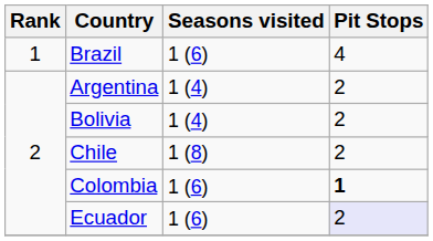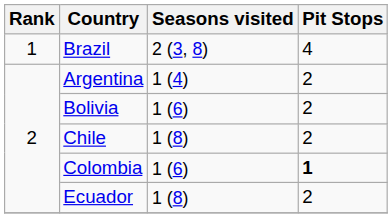 <table class="wikitable">
 <tr>
 <th>Rank</th>
 <th>Country</th>
 <th>Seasons visited</th>
 <th>Pit Stops</th>
 </tr>
 <tr>
 <td style="text-align:center;">1</td>
 <td><a href='#'>Brazil</a></td>
-<td style="font-size:95%">1 (<a href='#'>6</a>)</td>
+<td style="font-size:95%">2 (<a href='#'>3</a>, <a href='#'>8</a>)</td>
 <td>4</td>
 </tr>
 <tr>
 <td rowspan="5" style="text-align:center;">2</td>
 <td><a href='#'>Argentina</a></td>
 <td style="font-size:95%">1 (<a href='#'>4</a>)</td>
 <td>2</td>
 </tr>
 <tr>
 <td><a href='#'>Bolivia</a></td>
-<td style="font-size:95%">1 (<a href='#'>4</a>)</td>
+<td style="font-size:95%">1 (<a href='#'>6</a>)</td>
 <td>2</td>
 </tr>
 <tr>
 <td><a href='#'>Chile</a></td>
 <td style="font-size:95%">1 (<a href='#'>8</a>)</td>
 <td>2</td>
 </tr>
 <tr>
 <td><a href='#'>Colombia</a></td>
 <td style="font-size:95%">1 (<a href='#'>6</a>)</td>
 <td><strong>1</strong></td>
 </tr>
 <tr>
 <td><a href='#'>Ecuador</a></td>
-<td style="font-size:95%">1 (<a href='#'>6</a>)</td>
-<td style="background: lavender;">2</td>
+<td style="font-size:95%">1 (<a href='#'>8</a>)</td>
+<td>2</td>
 </tr>
 <tr>
 </tr>
 </table>
